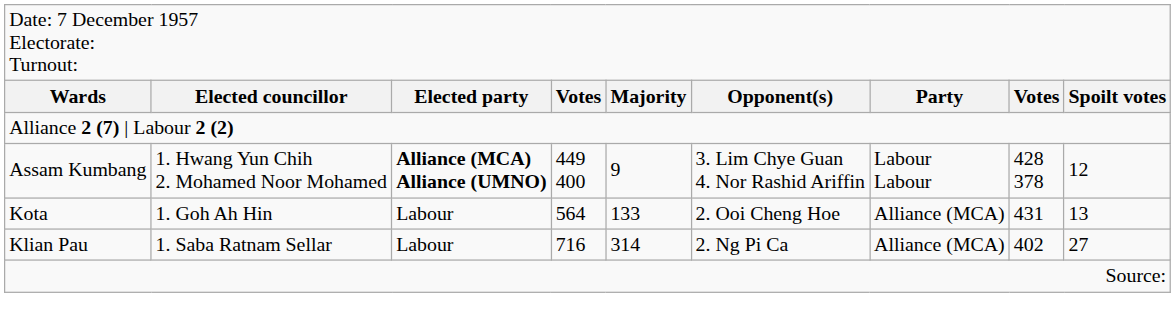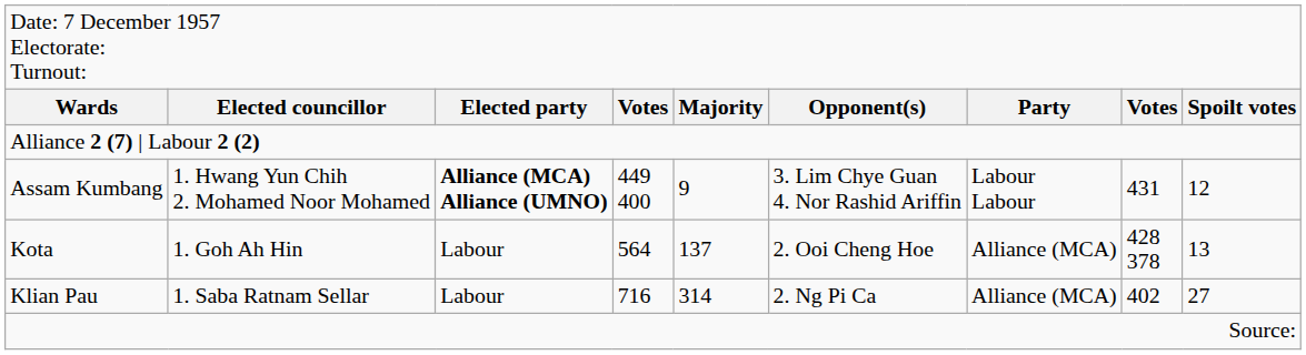 <table class=wikitable>
 <tr>
 <td colspan=9>Date: 7 December 1957<br>Electorate: <br>Turnout:</td>
 </tr>
 <tr>
 <th>Wards</th>
 <th>Elected councillor</th>
 <th>Elected party</th>
 <th>Votes</th>
 <th>Majority</th>
 <th>Opponent(s)</th>
 <th>Party</th>
 <th>Votes</th>
 <th>Spoilt votes</th>
 </tr>
 <tr>
 <td colspan=9>Alliance <strong>2 (7)</strong> | Labour <strong>2 (2)</strong> </td>
 </tr>
 <tr>
 <td>Assam Kumbang</td>
 <td>1. Hwang Yun Chih<br>2. Mohamed Noor Mohamed</td>
 <td><strong>Alliance (MCA)<br>Alliance (UMNO)</strong></td>
 <td>449<br>400</td>
 <td>9</td>
 <td>3. Lim Chye Guan<br>4. Nor Rashid Ariffin</td>
 <td>Labour<br>Labour</td>
-<td>428<br>378</td>
+<td>431</td>
 <td>12</td>
 </tr>
 <tr>
 <td>Kota</td>
 <td>1. Goh Ah Hin</td>
 <td>Labour</td>
 <td>564</td>
-<td>133</td>
+<td>137</td>
 <td>2. Ooi Cheng Hoe</td>
 <td>Alliance (MCA)</td>
-<td>431</td>
+<td>428<br>378</td>
 <td>13</td>
 </tr>
 <tr>
 <td>Klian Pau</td>
 <td>1. Saba Ratnam Sellar</td>
 <td>Labour</td>
 <td>716</td>
 <td>314</td>
 <td>2. Ng Pi Ca</td>
 <td>Alliance (MCA)</td>
 <td>402</td>
 <td>27</td>
 </tr>
 <tr>
 <td colspan=9 align=right>Source: </td>
 </tr>
 </table>
